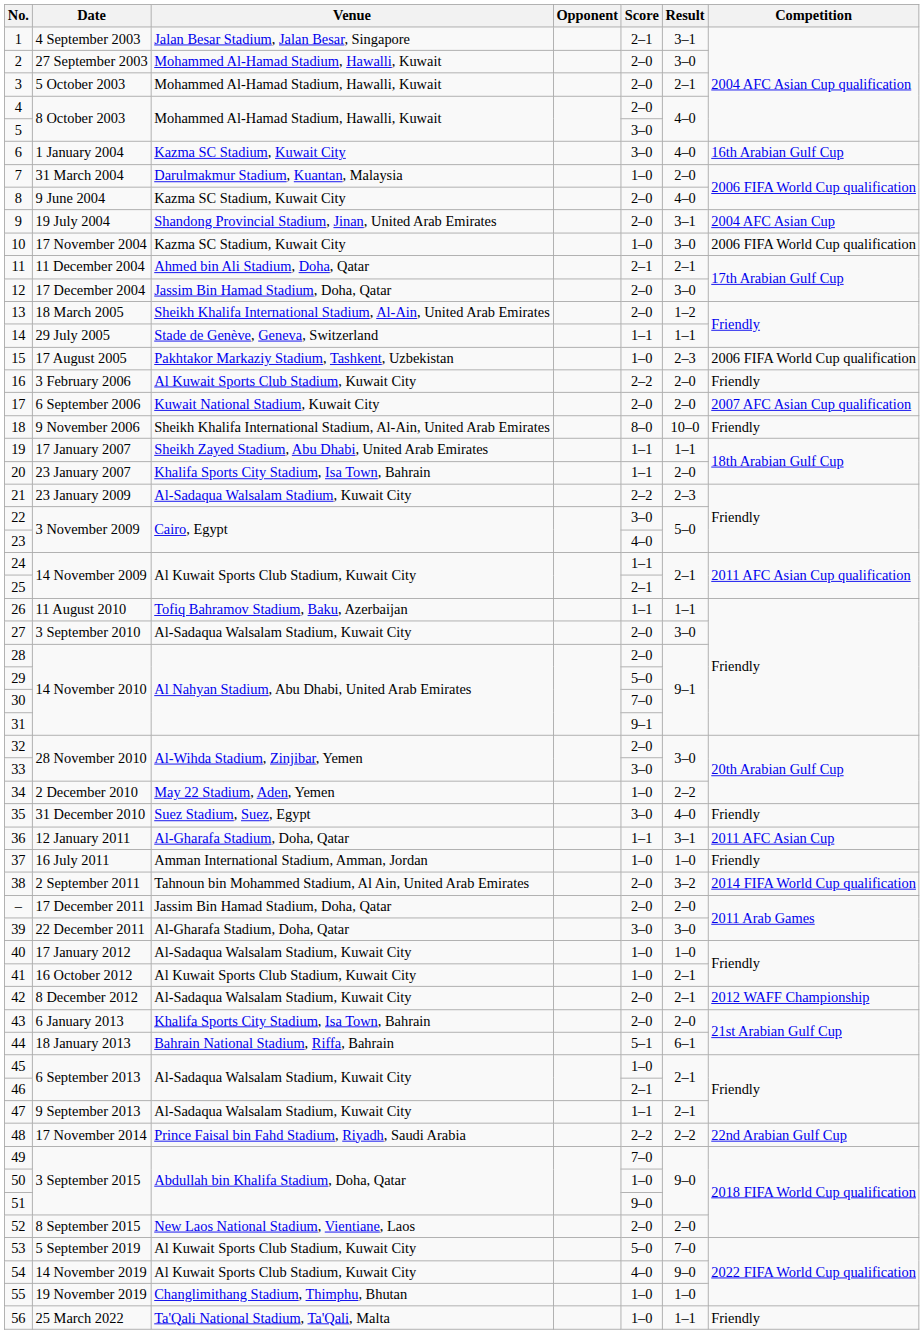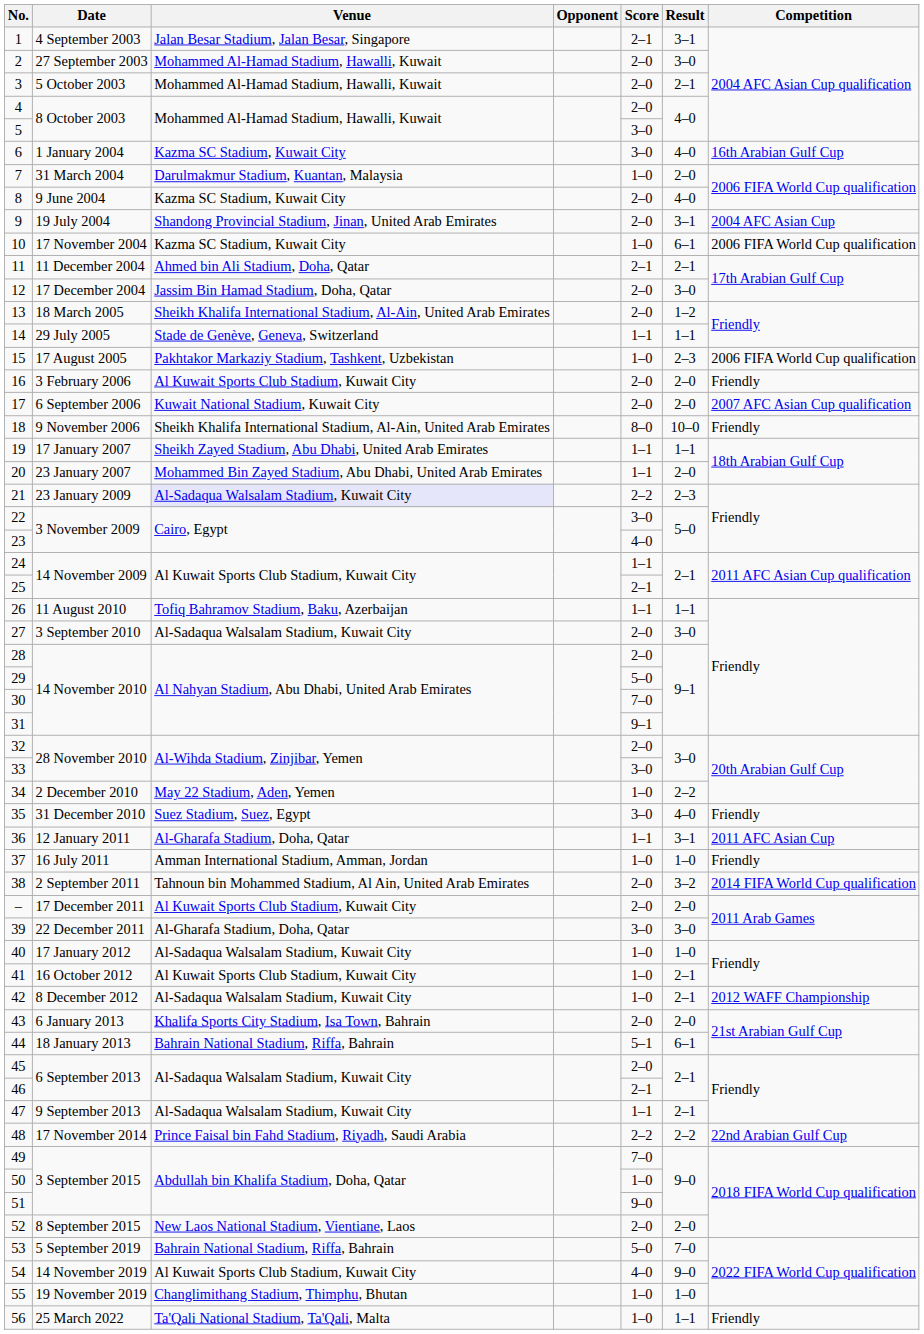 <table class="wikitable sortable">
 <tr>
 <th scope="col">No.</th>
 <th scope="col">Date</th>
 <th scope="col">Venue</th>
 <th scope="col">Opponent</th>
 <th scope="col">Score</th>
 <th scope="col">Result</th>
 <th scope="col">Competition</th>
 </tr>
 <tr>
 <td align="center">1</td>
 <td>4 September 2003</td>
 <td><a href='#'>Jalan Besar Stadium</a>, <a href='#'>Jalan Besar</a>, Singapore</td>
 <td></td>
 <td align="center">2–1</td>
 <td align=center>3–1</td>
 <td rowspan=5><a href='#'>2004 AFC Asian Cup qualification</a></td>
 </tr>
 <tr>
 <td align="center">2</td>
 <td>27 September 2003</td>
 <td><a href='#'>Mohammed Al-Hamad Stadium</a>, <a href='#'>Hawalli</a>, Kuwait</td>
 <td></td>
 <td align="center">2–0</td>
 <td align="center">3–0</td>
 </tr>
 <tr>
 <td align="center">3</td>
 <td>5 October 2003</td>
 <td>Mohammed Al-Hamad Stadium, Hawalli, Kuwait</td>
 <td></td>
 <td align="center">2–0</td>
 <td align="center">2–1</td>
 </tr>
 <tr>
 <td align="center">4</td>
 <td rowspan="2">8 October 2003</td>
 <td rowspan="2">Mohammed Al-Hamad Stadium, Hawalli, Kuwait</td>
 <td rowspan="2"></td>
 <td align="center">2–0</td>
 <td rowspan=2 align=center>4–0</td>
 </tr>
 <tr>
 <td align="center">5</td>
 <td align="center">3–0</td>
 </tr>
 <tr>
 <td align="center">6</td>
 <td>1 January 2004</td>
 <td><a href='#'>Kazma SC Stadium</a>, <a href='#'>Kuwait City</a></td>
 <td></td>
 <td align="center">3–0</td>
 <td align="center">4–0</td>
 <td><a href='#'>16th Arabian Gulf Cup</a></td>
 </tr>
 <tr>
 <td align="center">7</td>
 <td>31 March 2004</td>
 <td><a href='#'>Darulmakmur Stadium</a>, <a href='#'>Kuantan</a>, Malaysia</td>
 <td></td>
 <td align="center">1–0</td>
 <td align="center">2–0</td>
 <td rowspan=2><a href='#'>2006 FIFA World Cup qualification</a></td>
 </tr>
 <tr>
 <td align="center">8</td>
 <td>9 June 2004</td>
 <td>Kazma SC Stadium, Kuwait City</td>
 <td></td>
 <td align="center">2–0</td>
 <td align="center">4–0</td>
 </tr>
 <tr>
 <td align="center">9</td>
 <td>19 July 2004</td>
 <td><a href='#'>Shandong Provincial Stadium</a>, <a href='#'>Jinan</a>, United Arab Emirates</td>
 <td></td>
 <td align="center">2–0</td>
 <td align="center">3–1</td>
 <td><a href='#'>2004 AFC Asian Cup</a></td>
 </tr>
 <tr>
 <td align="center">10</td>
 <td>17 November 2004</td>
 <td>Kazma SC Stadium, Kuwait City</td>
 <td></td>
 <td align="center">1–0</td>
-<td align="center">3–0</td>
+<td align="center">6–1</td>
 <td>2006 FIFA World Cup qualification</td>
 </tr>
 <tr>
 <td align="center">11</td>
 <td>11 December 2004</td>
 <td><a href='#'>Ahmed bin Ali Stadium</a>, <a href='#'>Doha</a>, Qatar</td>
 <td></td>
 <td align="center">2–1</td>
 <td align="center">2–1</td>
 <td rowspan="2"><a href='#'>17th Arabian Gulf Cup</a></td>
 </tr>
 <tr>
 <td align="center">12</td>
 <td>17 December 2004</td>
 <td><a href='#'>Jassim Bin Hamad Stadium</a>, Doha, Qatar</td>
 <td></td>
 <td align="center">2–0</td>
 <td align="center">3–0</td>
 </tr>
 <tr>
 <td align="center">13</td>
 <td>18 March 2005</td>
 <td><a href='#'>Sheikh Khalifa International Stadium</a>, <a href='#'>Al-Ain</a>, United Arab Emirates</td>
 <td></td>
 <td align="center">2–0</td>
 <td style="text-align:center;">1–2</td>
 <td rowspan="2"><a href='#'>Friendly</a></td>
 </tr>
 <tr>
 <td align="center">14</td>
 <td>29 July 2005</td>
 <td><a href='#'>Stade de Genève</a>, <a href='#'>Geneva</a>, Switzerland</td>
 <td></td>
 <td align="center">1–1</td>
 <td align="center">1–1 </td>
 </tr>
 <tr>
 <td align="center">15</td>
 <td>17 August 2005</td>
 <td><a href='#'>Pakhtakor Markaziy Stadium</a>, <a href='#'>Tashkent</a>, Uzbekistan</td>
 <td></td>
 <td align="center">1–0</td>
 <td align="center">2–3</td>
 <td>2006 FIFA World Cup qualification</td>
 </tr>
 <tr>
 <td align="center">16</td>
 <td>3 February 2006</td>
 <td><a href='#'>Al Kuwait Sports Club Stadium</a>, Kuwait City</td>
 <td></td>
-<td align="center">2–2</td>
+<td align="center">2–0</td>
 <td align="center">2–0</td>
 <td>Friendly</td>
 </tr>
 <tr>
 <td align="center">17</td>
 <td>6 September 2006</td>
 <td><a href='#'>Kuwait National Stadium</a>, Kuwait City</td>
 <td></td>
 <td align="center">2–0</td>
 <td align="center">2–0</td>
 <td><a href='#'>2007 AFC Asian Cup qualification</a></td>
 </tr>
 <tr>
 <td align="center">18</td>
 <td>9 November 2006</td>
 <td>Sheikh Khalifa International Stadium, Al-Ain, United Arab Emirates</td>
 <td></td>
 <td align="center">8–0</td>
 <td align="center">10–0</td>
 <td>Friendly</td>
 </tr>
 <tr>
 <td align="center">19</td>
 <td>17 January 2007</td>
 <td><a href='#'>Sheikh Zayed Stadium</a>, <a href='#'>Abu Dhabi</a>, United Arab Emirates</td>
 <td></td>
 <td align="center">1–1</td>
 <td align="center">1–1</td>
 <td rowspan="2"><a href='#'>18th Arabian Gulf Cup</a></td>
 </tr>
 <tr>
 <td align="center">20</td>
 <td>23 January 2007</td>
-<td><a href='#'>Khalifa Sports City Stadium</a>, <a href='#'>Isa Town</a>, Bahrain</td>
+<td><a href='#'>Mohammed Bin Zayed Stadium</a>, Abu Dhabi, United Arab Emirates</td>
 <td></td>
 <td align="center">1–1</td>
 <td align="center">2–0</td>
 </tr>
 <tr>
 <td align="center">21</td>
 <td>23 January 2009</td>
-<td><a href='#'>Al-Sadaqua Walsalam Stadium</a>, Kuwait City</td>
+<td style="background: lavender;"><a href='#'>Al-Sadaqua Walsalam Stadium</a>, Kuwait City</td>
 <td></td>
 <td align="center">2–2</td>
 <td align="center">2–3</td>
 <td rowspan="3">Friendly</td>
 </tr>
 <tr>
 <td align="center">22</td>
 <td rowspan="2">3 November 2009</td>
 <td rowspan="2"><a href='#'>Cairo</a>, Egypt</td>
 <td rowspan="2"></td>
 <td align="center">3–0</td>
 <td rowspan=2 align=center>5–0</td>
 </tr>
 <tr>
 <td align="center">23</td>
 <td align="center">4–0</td>
 </tr>
 <tr>
 <td align="center">24</td>
 <td rowspan="2">14 November 2009</td>
 <td rowspan="2">Al Kuwait Sports Club Stadium, Kuwait City</td>
 <td rowspan="2"></td>
 <td align="center">1–1</td>
 <td rowspan=2 align=center>2–1</td>
 <td rowspan="2"><a href='#'>2011 AFC Asian Cup qualification</a></td>
 </tr>
 <tr>
 <td align="center">25</td>
 <td align=center>2–1</td>
 </tr>
 <tr>
 <td align="center">26</td>
 <td>11 August 2010</td>
 <td><a href='#'>Tofiq Bahramov Stadium</a>, <a href='#'>Baku</a>, Azerbaijan</td>
 <td></td>
 <td align="center">1–1</td>
 <td align="center">1–1</td>
 <td rowspan=6>Friendly</td>
 </tr>
 <tr>
 <td align="center">27</td>
 <td>3 September 2010</td>
 <td>Al-Sadaqua Walsalam Stadium, Kuwait City</td>
 <td></td>
 <td align="center">2–0</td>
 <td align="center">3–0</td>
 </tr>
 <tr>
 <td align="center">28</td>
 <td rowspan=4>14 November 2010</td>
 <td rowspan=4><a href='#'>Al Nahyan Stadium</a>, Abu Dhabi, United Arab Emirates</td>
 <td rowspan=4></td>
 <td align="center">2–0</td>
 <td rowspan=4 align=center>9–1</td>
 </tr>
 <tr>
 <td align="center">29</td>
 <td align=center>5–0</td>
 </tr>
 <tr>
 <td align="center">30</td>
 <td align=center>7–0</td>
 </tr>
 <tr>
 <td align="center">31</td>
 <td align="center">9–1</td>
 </tr>
 <tr>
 <td align="center">32</td>
 <td rowspan="2">28 November 2010</td>
 <td rowspan="2"><a href='#'>Al-Wihda Stadium</a>, <a href='#'>Zinjibar</a>, Yemen</td>
 <td rowspan="2"></td>
 <td align="center">2–0</td>
 <td rowspan=2 align=center>3–0</td>
 <td rowspan="3"><a href='#'>20th Arabian Gulf Cup</a></td>
 </tr>
 <tr>
 <td align="center">33</td>
 <td align=center>3–0</td>
 </tr>
 <tr>
 <td align="center">34</td>
 <td>2 December 2010</td>
 <td><a href='#'>May 22 Stadium</a>, <a href='#'>Aden</a>, Yemen</td>
 <td></td>
 <td style="text-align:center;">1–0</td>
 <td style="text-align:center;">2–2</td>
 </tr>
 <tr>
 <td align="center">35</td>
 <td>31 December 2010</td>
 <td><a href='#'>Suez Stadium</a>, <a href='#'>Suez</a>, Egypt</td>
 <td></td>
 <td style="text-align:center;">3–0</td>
 <td style="text-align:center;">4–0</td>
 <td>Friendly</td>
 </tr>
 <tr>
 <td align="center">36</td>
 <td>12 January 2011</td>
 <td><a href='#'>Al-Gharafa Stadium</a>, Doha, Qatar</td>
 <td></td>
 <td style="text-align:center;">1–1</td>
 <td align="center">3–1</td>
 <td><a href='#'>2011 AFC Asian Cup</a></td>
 </tr>
 <tr>
 <td align="center">37</td>
 <td>16 July 2011</td>
 <td>Amman International Stadium, Amman, Jordan</td>
 <td></td>
 <td style="text-align:center;">1–0</td>
 <td style="text-align:center;">1–0</td>
 <td>Friendly</td>
 </tr>
 <tr>
 <td align="center">38</td>
 <td>2 September 2011</td>
 <td>Tahnoun bin Mohammed Stadium, Al Ain, United Arab Emirates</td>
 <td></td>
 <td style="text-align:center;">2–0</td>
 <td style="text-align:center;">3–2</td>
 <td><a href='#'>2014 FIFA World Cup qualification</a></td>
 </tr>
 <tr>
 <td align="center">–</td>
 <td>17 December 2011</td>
-<td>Jassim Bin Hamad Stadium, Doha, Qatar</td>
+<td><a href='#'>Al Kuwait Sports Club Stadium</a>, Kuwait City</td>
 <td></td>
 <td style="text-align:center;">2–0</td>
 <td style="text-align:center;">2–0</td>
 <td rowspan="2"><a href='#'>2011 Arab Games</a></td>
 </tr>
 <tr>
 <td align="center">39</td>
 <td>22 December 2011</td>
 <td>Al-Gharafa Stadium, Doha, Qatar</td>
 <td></td>
 <td style="text-align:center;">3–0</td>
 <td style="text-align:center;">3–0</td>
 </tr>
 <tr>
 <td align="center">40</td>
 <td>17 January 2012</td>
 <td>Al-Sadaqua Walsalam Stadium, Kuwait City</td>
 <td></td>
 <td style="text-align:center;">1–0</td>
 <td style="text-align:center;">1–0</td>
 <td rowspan="2">Friendly</td>
 </tr>
 <tr>
 <td align="center">41</td>
 <td>16 October 2012</td>
 <td>Al Kuwait Sports Club Stadium, Kuwait City</td>
 <td></td>
 <td style="text-align:center;">1–0</td>
 <td style="text-align:center;">2–1</td>
 </tr>
 <tr>
 <td align="center">42</td>
 <td>8 December 2012</td>
 <td>Al-Sadaqua Walsalam Stadium, Kuwait City</td>
 <td></td>
-<td style="text-align:center;">2–0</td>
+<td style="text-align:center;">1–0</td>
 <td style="text-align:center;">2–1</td>
 <td><a href='#'>2012 WAFF Championship</a></td>
 </tr>
 <tr>
 <td align="center">43</td>
 <td>6 January 2013</td>
 <td><a href='#'>Khalifa Sports City Stadium</a>, <a href='#'>Isa Town</a>, Bahrain</td>
 <td></td>
 <td style="text-align:center;">2–0</td>
 <td style="text-align:center;">2–0</td>
 <td rowspan="2"><a href='#'>21st Arabian Gulf Cup</a></td>
 </tr>
 <tr>
 <td align="center">44</td>
 <td>18 January 2013</td>
 <td><a href='#'>Bahrain National Stadium</a>, <a href='#'>Riffa</a>, Bahrain</td>
 <td></td>
 <td style="text-align:center;">5–1</td>
 <td style="text-align:center;">6–1</td>
 </tr>
 <tr>
 <td align="center">45</td>
 <td rowspan="2">6 September 2013</td>
 <td rowspan="2">Al-Sadaqua Walsalam Stadium, Kuwait City</td>
 <td rowspan="2"></td>
-<td style="text-align:center;">1–0</td>
+<td style="text-align:center;">2–0</td>
 <td rowspan=2 style="text-align:center;">2–1</td>
 <td rowspan="3">Friendly</td>
 </tr>
 <tr>
 <td align="center">46</td>
 <td style="text-align:center;">2–1</td>
 </tr>
 <tr>
 <td align="center">47</td>
 <td>9 September 2013</td>
 <td>Al-Sadaqua Walsalam Stadium, Kuwait City</td>
 <td></td>
 <td style="text-align:center;">1–1</td>
 <td style="text-align:center;">2–1</td>
 </tr>
 <tr>
 <td align="center">48</td>
 <td>17 November 2014</td>
 <td><a href='#'>Prince Faisal bin Fahd Stadium</a>, <a href='#'>Riyadh</a>, Saudi Arabia</td>
 <td></td>
 <td style="text-align:center;">2–2</td>
 <td style="text-align:center;">2–2</td>
 <td><a href='#'>22nd Arabian Gulf Cup</a></td>
 </tr>
 <tr>
 <td align="center">49</td>
 <td rowspan="3">3 September 2015</td>
 <td rowspan="3"><a href='#'>Abdullah bin Khalifa Stadium</a>, Doha, Qatar</td>
 <td rowspan="3"></td>
 <td style="text-align:center;">7–0</td>
 <td rowspan=3 style="text-align:center;">9–0</td>
 <td rowspan=4><a href='#'>2018 FIFA World Cup qualification</a></td>
 </tr>
 <tr>
 <td align="center">50</td>
 <td align="center">1–0</td>
 </tr>
 <tr>
 <td align="center">51</td>
 <td style="text-align:center;">9–0</td>
 </tr>
 <tr>
 <td align="center">52</td>
 <td>8 September 2015</td>
 <td><a href='#'>New Laos National Stadium</a>, <a href='#'>Vientiane</a>, Laos</td>
 <td></td>
 <td style="text-align:center;">2–0</td>
 <td style="text-align:center;">2–0</td>
 </tr>
 <tr>
 <td align="center">53</td>
 <td>5 September 2019</td>
-<td>Al Kuwait Sports Club Stadium, Kuwait City</td>
+<td><a href='#'>Bahrain National Stadium</a>, <a href='#'>Riffa</a>, Bahrain</td>
 <td></td>
 <td style="text-align:center;">5–0</td>
 <td style="text-align:center;">7–0</td>
 <td rowspan="3"><a href='#'>2022 FIFA World Cup qualification</a></td>
 </tr>
 <tr>
 <td align="center">54</td>
 <td>14 November 2019</td>
 <td>Al Kuwait Sports Club Stadium, Kuwait City</td>
 <td></td>
 <td style="text-align:center;">4–0</td>
 <td style="text-align:center;">9–0</td>
 </tr>
 <tr>
 <td align="center">55</td>
 <td>19 November 2019</td>
 <td><a href='#'>Changlimithang Stadium</a>, <a href='#'>Thimphu</a>, Bhutan</td>
 <td></td>
 <td style="text-align:center;">1–0</td>
 <td style="text-align:center;">1–0</td>
 </tr>
 <tr>
 <td align="center">56</td>
 <td>25 March 2022</td>
 <td><a href='#'>Ta'Qali National Stadium</a>, <a href='#'>Ta'Qali</a>, Malta</td>
 <td></td>
 <td style="text-align:center;">1–0</td>
 <td style="text-align:center;">1–1</td>
 <td>Friendly</td>
 </tr>
 </table>
